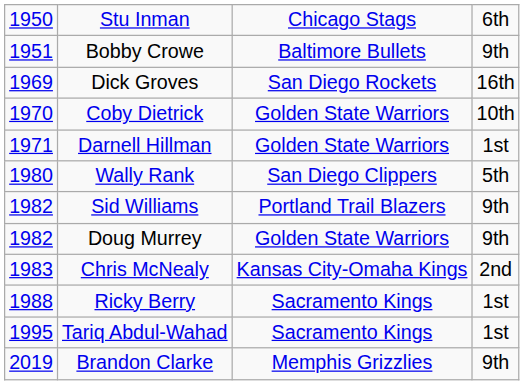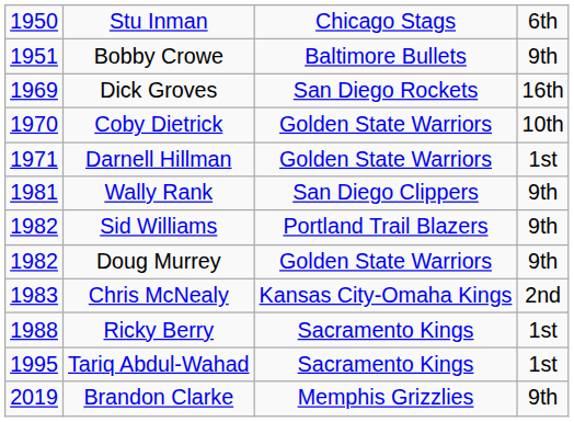 <table class=wikitable style="text-align:center">
 <tr>
 <td><a href='#'>1950</a></td>
 <td><a href='#'>Stu Inman</a></td>
 <td><a href='#'>Chicago Stags</a></td>
 <td>6th</td>
 </tr>
 <tr>
 <td><a href='#'>1951</a></td>
 <td>Bobby Crowe</td>
 <td><a href='#'>Baltimore Bullets</a></td>
 <td>9th</td>
 </tr>
 <tr>
 <td><a href='#'>1969</a></td>
 <td>Dick Groves</td>
 <td><a href='#'>San Diego Rockets</a></td>
 <td>16th</td>
 </tr>
 <tr>
 <td><a href='#'>1970</a></td>
 <td><a href='#'>Coby Dietrick</a></td>
 <td><a href='#'>Golden State Warriors</a></td>
 <td>10th</td>
 </tr>
 <tr>
 <td><a href='#'>1971</a></td>
 <td><a href='#'>Darnell Hillman</a></td>
 <td><a href='#'>Golden State Warriors</a></td>
 <td>1st</td>
 </tr>
 <tr>
-<td><a href='#'>1980</a></td>
+<td><a href='#'>1981</a></td>
 <td><a href='#'>Wally Rank</a></td>
 <td><a href='#'>San Diego Clippers</a></td>
-<td>5th</td>
+<td>9th</td>
 </tr>
 <tr>
 <td><a href='#'>1982</a></td>
 <td><a href='#'>Sid Williams</a></td>
 <td><a href='#'>Portland Trail Blazers</a></td>
 <td>9th</td>
 </tr>
 <tr>
 <td><a href='#'>1982</a></td>
 <td>Doug Murrey</td>
 <td><a href='#'>Golden State Warriors</a></td>
 <td>9th</td>
 </tr>
 <tr>
 <td><a href='#'>1983</a></td>
 <td><a href='#'>Chris McNealy</a></td>
 <td><a href='#'>Kansas City-Omaha Kings</a></td>
 <td>2nd</td>
 </tr>
 <tr>
 <td><a href='#'>1988</a></td>
 <td><a href='#'>Ricky Berry</a></td>
 <td><a href='#'>Sacramento Kings</a></td>
 <td>1st</td>
 </tr>
 <tr>
 <td><a href='#'>1995</a></td>
 <td><a href='#'>Tariq Abdul-Wahad</a></td>
 <td><a href='#'>Sacramento Kings</a></td>
 <td>1st</td>
 </tr>
 <tr>
 <td><a href='#'>2019</a></td>
 <td><a href='#'>Brandon Clarke</a></td>
 <td><a href='#'>Memphis Grizzlies</a></td>
 <td>9th</td>
 </tr>
 </table>
